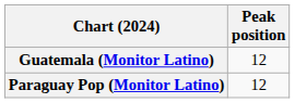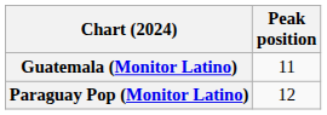 <table class="wikitable sortable plainrowheaders" style="text-align:center">
 <tr>
 <th scope="col">Chart (2024)</th>
 <th scope="col">Peak<br>position</th>
 </tr>
 <tr>
 <th scope="row">Guatemala (<a href='#'>Monitor Latino</a>)</th>
-<td>12</td>
+<td>11</td>
 </tr>
 <tr>
 <th scope="row">Paraguay Pop (<a href='#'>Monitor Latino</a>)</th>
 <td>12</td>
 </tr>
 </table>
